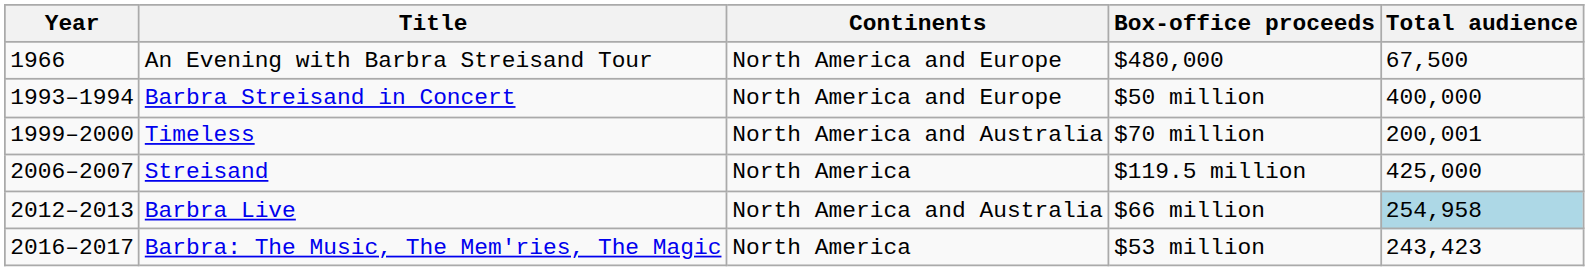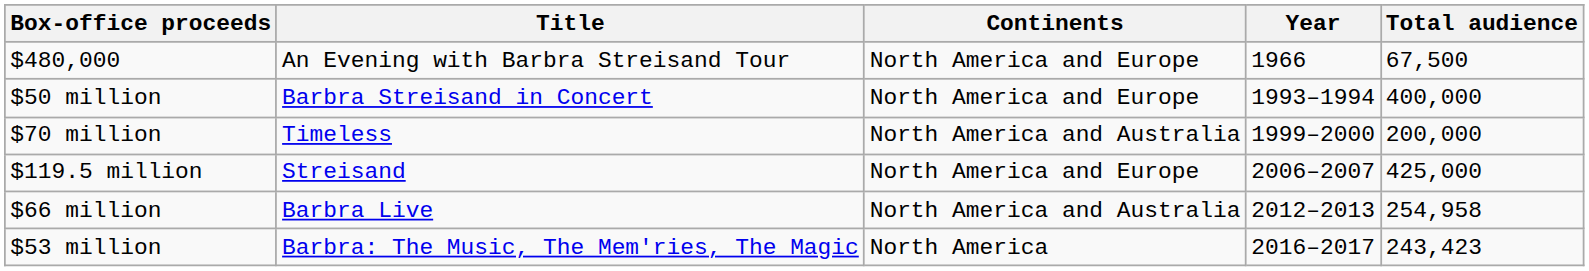 <table class="wikitable">
 <tr>
-<th>Year</th>
+<th>Box-office proceeds</th>
 <th>Title</th>
 <th>Continents</th>
-<th>Box-office proceeds</th>
+<th>Year</th>
 <th>Total audience</th>
 </tr>
 <tr>
-<td>1966</td>
+<td>$480,000</td>
 <td>An Evening with Barbra Streisand Tour</td>
 <td>North America and Europe</td>
-<td>$480,000</td>
+<td>1966</td>
 <td>67,500</td>
 </tr>
 <tr>
-<td>1993–1994</td>
+<td>$50 million</td>
 <td><a href='#'>Barbra Streisand in Concert</a></td>
 <td>North America and Europe</td>
-<td>$50 million</td>
+<td>1993–1994</td>
 <td>400,000</td>
 </tr>
 <tr>
-<td>1999–2000</td>
+<td>$70 million</td>
 <td><a href='#'>Timeless</a></td>
 <td>North America and Australia</td>
-<td>$70 million</td>
-<td>200,001</td>
+<td>1999–2000</td>
+<td>200,000</td>
 </tr>
 <tr>
+<td>$119.5 million</td>
+<td><a href='#'>Streisand</a></td>
+<td>North America and Europe</td>
 <td>2006–2007</td>
-<td><a href='#'>Streisand</a></td>
-<td>North America</td>
-<td>$119.5 million</td>
 <td>425,000</td>
 </tr>
 <tr>
-<td>2012–2013</td>
+<td>$66 million</td>
 <td><a href='#'>Barbra Live</a></td>
 <td>North America and Australia</td>
-<td>$66 million</td>
-<td style="background: lightblue;">254,958</td>
+<td>2012–2013</td>
+<td>254,958</td>
 </tr>
 <tr>
-<td>2016–2017</td>
+<td>$53 million</td>
 <td><a href='#'>Barbra: The Music, The Mem'ries, The Magic</a></td>
 <td>North America</td>
-<td>$53 million</td>
+<td>2016–2017</td>
 <td>243,423</td>
 </tr>
 </table>
